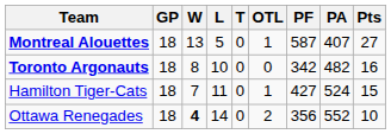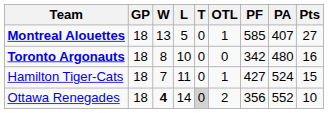 <table class="wikitable">
 <tr>
 <th>Team</th>
 <th>GP</th>
 <th>W</th>
 <th>L</th>
 <th>T</th>
 <th>OTL</th>
 <th>PF</th>
 <th>PA</th>
 <th>Pts</th>
 </tr>
 <tr align="center">
 <td align="left"><strong><a href='#'>Montreal Alouettes</a></strong></td>
 <td>18</td>
 <td>13</td>
 <td>5</td>
 <td>0</td>
 <td>1</td>
-<td>587</td>
+<td>585</td>
 <td>407</td>
 <td>27</td>
 </tr>
 <tr align="center">
 <td align="left"><strong><a href='#'>Toronto Argonauts</a></strong></td>
 <td>18</td>
 <td>8</td>
 <td>10</td>
 <td>0</td>
 <td>0</td>
 <td>342</td>
-<td>482</td>
+<td>480</td>
 <td>16</td>
 </tr>
 <tr align="center">
 <td align="left"><a href='#'>Hamilton Tiger-Cats</a></td>
 <td>18</td>
 <td>7</td>
 <td>11</td>
 <td>0</td>
 <td>1</td>
 <td>427</td>
 <td>524</td>
 <td>15</td>
 </tr>
 <tr align="center">
 <td align="left"><a href='#'>Ottawa Renegades</a></td>
 <td>18</td>
 <td><strong>4</strong></td>
 <td>14</td>
-<td>0</td>
+<td style="background: lightgrey;">0</td>
 <td>2</td>
 <td>356</td>
 <td>552</td>
 <td>10</td>
 </tr>
 </table>
